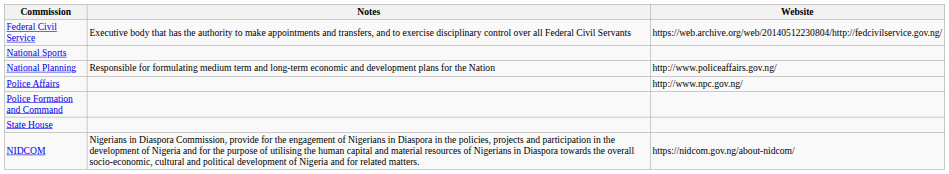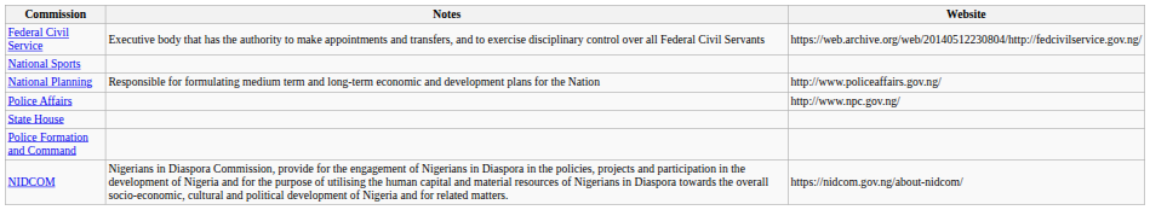 <table class=wikitable>
 <tr>
 <th>Commission</th>
 <th>Notes</th>
 <th>Website</th>
 </tr>
 <tr>
 <td><a href='#'>Federal Civil Service</a></td>
 <td>Executive body that has the authority to make appointments and transfers, and to exercise disciplinary control over all Federal Civil Servants</td>
 <td>https://web.archive.org/web/20140512230804/http://fedcivilservice.gov.ng/</td>
 </tr>
 <tr>
 <td><a href='#'>National Sports</a></td>
 <td></td>
 <td></td>
 </tr>
 <tr>
 <td><a href='#'>National Planning</a></td>
 <td>Responsible for formulating medium term and long-term economic and development plans for the Nation</td>
 <td>http://www.policeaffairs.gov.ng/</td>
 </tr>
 <tr>
 <td><a href='#'>Police Affairs</a></td>
 <td></td>
 <td>http://www.npc.gov.ng/ </td>
 </tr>
 <tr>
-<td><a href='#'>Police Formation and Command</a></td>
+<td><a href='#'>State House</a></td>
 <td></td>
 <td></td>
 </tr>
 <tr>
-<td><a href='#'>State House</a></td>
+<td><a href='#'>Police Formation and Command</a></td>
 <td></td>
 <td></td>
 </tr>
 <tr>
 <td><a href='#'>NIDCOM</a></td>
 <td>Nigerians in Diaspora Commission, provide for the engagement of Nigerians in Diaspora in the policies, projects and participation in the development of Nigeria and for the purpose of utilising the human capital and material resources of Nigerians in Diaspora towards the overall socio-economic, cultural and political development of Nigeria and for related matters.</td>
 <td>https://nidcom.gov.ng/about-nidcom/</td>
 </tr>
 </table>
